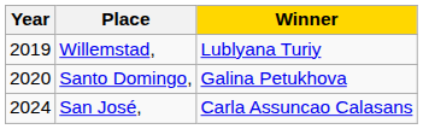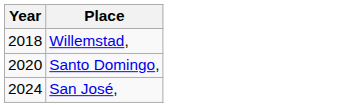 <table class="wikitable">
 <tr>
 <th>Year</th>
 <th>Place</th>
-<td align="center" bgcolor="gold"><strong>Winner</strong></td>
 </tr>
 <tr>
-<td>2019</td>
+<td>2018</td>
 <td><a href='#'>Willemstad</a>, </td>
-<td> <a href='#'>Lublyana Turiy</a></td>
 </tr>
 <tr>
 <td>2020</td>
 <td><a href='#'>Santo Domingo</a>, </td>
-<td> <a href='#'>Galina Petukhova</a></td>
 </tr>
 <tr>
 <td>2024</td>
 <td><a href='#'>San José</a>, </td>
-<td> <a href='#'>Carla Assuncao Calasans</a></td>
 </tr>
 </table>
